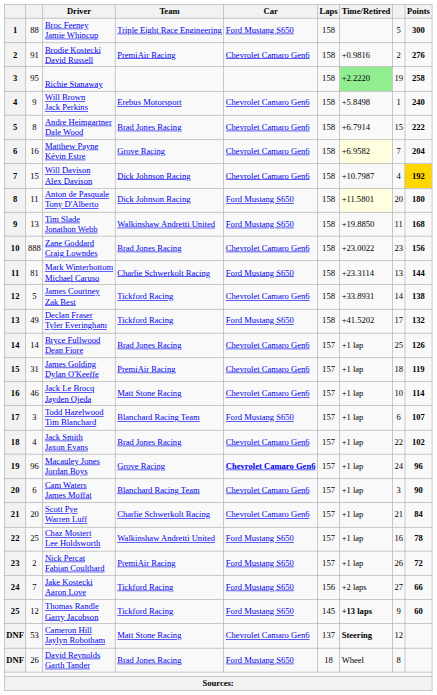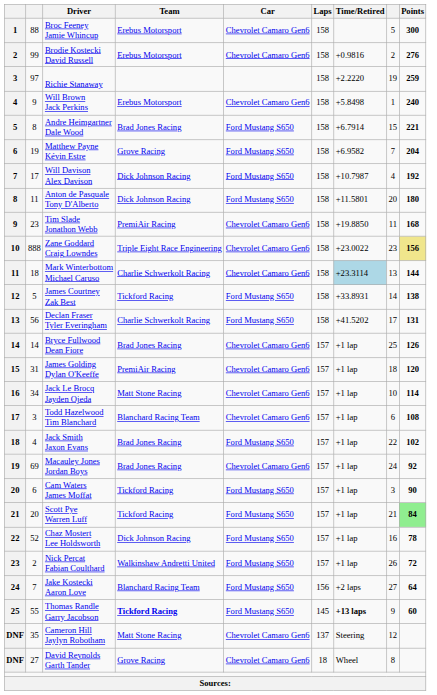 <table class="wikitable" style="font-size: 85%">
 <tr>
 <th></th>
 <th></th>
 <th>Driver</th>
 <th>Team</th>
 <th>Car</th>
 <th>Laps</th>
 <th>Time/Retired</th>
 <th></th>
 <th>Points</th>
 </tr>
 <tr>
 <th>1</th>
 <td align="center">88</td>
 <td> <a href='#'>Broc Feeney</a><br> <a href='#'>Jamie Whincup</a></td>
-<td><a href='#'>Triple Eight Race Engineering</a></td>
-<td><a href='#'>Ford Mustang S650</a></td>
+<td><a href='#'>Erebus Motorsport</a></td>
+<td><a href='#'>Chevrolet Camaro Gen6</a></td>
 <td align="center">158</td>
 <td></td>
 <td align="center">5</td>
 <td align="center"><strong>300</strong></td>
 </tr>
 <tr>
 <th>2</th>
-<td align="center">91</td>
+<td align="center">99</td>
 <td> <a href='#'>Brodie Kostecki</a><br> <a href='#'>David Russell</a></td>
-<td><a href='#'>PremiAir Racing</a></td>
+<td><a href='#'>Erebus Motorsport</a></td>
 <td><a href='#'>Chevrolet Camaro Gen6</a></td>
 <td align="center">158</td>
 <td>+0.9816</td>
 <td align="center">2</td>
 <td align="center"><strong>276</strong></td>
 </tr>
 <tr>
 <th>3</th>
-<td align="center">95</td>
+<td align="center">97</td>
 <td><br> <a href='#'>Richie Stanaway</a></td>
 <td></td>
 <td></td>
 <td align="center">158</td>
-<td style="background: lightgreen;">+2.2220</td>
+<td>+2.2220</td>
 <td align="center">19</td>
-<td align="center"><strong>258</strong></td>
+<td align="center"><strong>259</strong></td>
 </tr>
 <tr>
 <th>4</th>
 <td align="center">9</td>
 <td> <a href='#'>Will Brown</a><br> <a href='#'>Jack Perkins</a></td>
 <td><a href='#'>Erebus Motorsport</a></td>
 <td><a href='#'>Chevrolet Camaro Gen6</a></td>
 <td align="center">158</td>
 <td>+5.8498</td>
 <td align="center">1</td>
 <td align="center"><strong>240</strong></td>
 </tr>
 <tr>
 <th>5</th>
 <td align="center">8</td>
 <td> <a href='#'>Andre Heimgartner</a><br> <a href='#'>Dale Wood</a></td>
 <td><a href='#'>Brad Jones Racing</a></td>
-<td><a href='#'>Chevrolet Camaro Gen6</a></td>
+<td><a href='#'>Ford Mustang S650</a></td>
 <td align="center">158</td>
 <td>+6.7914</td>
 <td align="center">15</td>
-<td align="center"><strong>222</strong></td>
+<td align="center"><strong>221</strong></td>
 </tr>
 <tr>
 <th>6</th>
-<td align="center">16</td>
+<td align="center">19</td>
 <td> <a href='#'>Matthew Payne</a><br> <a href='#'>Kévin Estre</a></td>
 <td><a href='#'>Grove Racing</a></td>
-<td><a href='#'>Chevrolet Camaro Gen6</a></td>
+<td><a href='#'>Ford Mustang S650</a></td>
 <td align="center">158</td>
-<td style="background: lightyellow;">+6.9582</td>
+<td>+6.9582</td>
 <td align="center">7</td>
 <td align="center"><strong>204</strong></td>
 </tr>
 <tr>
 <th>7</th>
-<td align="center">15</td>
+<td align="center">17</td>
 <td> <a href='#'>Will Davison</a><br> <a href='#'>Alex Davison</a></td>
 <td><a href='#'>Dick Johnson Racing</a></td>
-<td><a href='#'>Chevrolet Camaro Gen6</a></td>
+<td><a href='#'>Ford Mustang S650</a></td>
 <td align="center">158</td>
 <td>+10.7987</td>
 <td align="center">4</td>
-<td align="center" style="background: gold;"><strong>192</strong></td>
+<td align="center"><strong>192</strong></td>
 </tr>
 <tr>
 <th>8</th>
 <td align="center">11</td>
 <td> <a href='#'>Anton de Pasquale</a><br> <a href='#'>Tony D'Alberto</a></td>
 <td><a href='#'>Dick Johnson Racing</a></td>
 <td><a href='#'>Ford Mustang S650</a></td>
 <td align="center">158</td>
-<td style="background: lightyellow;">+11.5801</td>
+<td>+11.5801</td>
 <td align="center">20</td>
 <td align="center"><strong>180</strong></td>
 </tr>
 <tr>
 <th>9</th>
-<td align="center">13</td>
+<td align="center">23</td>
 <td> <a href='#'>Tim Slade</a><br> <a href='#'>Jonathon Webb</a></td>
-<td><a href='#'>Walkinshaw Andretti United</a></td>
-<td><a href='#'>Ford Mustang S650</a></td>
+<td><a href='#'>PremiAir Racing</a></td>
+<td><a href='#'>Chevrolet Camaro Gen6</a></td>
 <td align="center">158</td>
 <td>+19.8850</td>
 <td align="center">11</td>
 <td align="center"><strong>168</strong></td>
 </tr>
 <tr>
 <th>10</th>
 <td align="center">888</td>
 <td> <a href='#'>Zane Goddard</a><br> <a href='#'>Craig Lowndes</a></td>
-<td><a href='#'>Brad Jones Racing</a></td>
+<td><a href='#'>Triple Eight Race Engineering</a></td>
 <td><a href='#'>Chevrolet Camaro Gen6</a></td>
 <td align="center">158</td>
 <td>+23.0022</td>
 <td align="center">23</td>
-<td align="center"><strong>156</strong></td>
+<td align="center" style="background: khaki;"><strong>156</strong></td>
 </tr>
 <tr>
 <th>11</th>
-<td align="center">81</td>
+<td align="center">18</td>
 <td> <a href='#'>Mark Winterbottom</a><br> <a href='#'>Michael Caruso</a></td>
 <td><a href='#'>Charlie Schwerkolt Racing</a></td>
-<td><a href='#'>Ford Mustang S650</a></td>
+<td><a href='#'>Chevrolet Camaro Gen6</a></td>
 <td align="center">158</td>
-<td>+23.3114</td>
+<td style="background: lightblue;">+23.3114</td>
 <td align="center">13</td>
 <td align="center"><strong>144</strong></td>
 </tr>
 <tr>
 <th>12</th>
 <td align="center">5</td>
 <td> <a href='#'>James Courtney</a><br> <a href='#'>Zak Best</a></td>
 <td><a href='#'>Tickford Racing</a></td>
-<td><a href='#'>Chevrolet Camaro Gen6</a></td>
+<td><a href='#'>Ford Mustang S650</a></td>
 <td align="center">158</td>
 <td>+33.8931</td>
 <td align="center">14</td>
 <td align="center"><strong>138</strong></td>
 </tr>
 <tr>
 <th>13</th>
-<td align="center">49</td>
+<td align="center">56</td>
 <td> <a href='#'>Declan Fraser</a><br> <a href='#'>Tyler Everingham</a></td>
-<td><a href='#'>Tickford Racing</a></td>
+<td><a href='#'>Charlie Schwerkolt Racing</a></td>
 <td><a href='#'>Ford Mustang S650</a></td>
 <td align="center">158</td>
 <td>+41.5202</td>
 <td align="center">17</td>
-<td align="center"><strong>132</strong></td>
+<td align="center"><strong>131</strong></td>
 </tr>
 <tr>
 <th>14</th>
 <td align="center">14</td>
 <td> <a href='#'>Bryce Fullwood</a><br> <a href='#'>Dean Fiore</a></td>
 <td><a href='#'>Brad Jones Racing</a></td>
 <td><a href='#'>Chevrolet Camaro Gen6</a></td>
 <td align="center">157</td>
 <td>+1 lap</td>
 <td align="center">25</td>
 <td align="center"><strong>126</strong></td>
 </tr>
 <tr>
 <th>15</th>
 <td align="center">31</td>
 <td> <a href='#'>James Golding</a><br> <a href='#'>Dylan O'Keeffe</a></td>
 <td><a href='#'>PremiAir Racing</a></td>
 <td><a href='#'>Chevrolet Camaro Gen6</a></td>
 <td align="center">157</td>
 <td>+1 lap</td>
 <td align="center">18</td>
-<td align="center"><strong>119</strong></td>
+<td align="center"><strong>120</strong></td>
 </tr>
 <tr>
 <th>16</th>
-<td align="center">46</td>
+<td align="center">34</td>
 <td> <a href='#'>Jack Le Brocq</a><br> <a href='#'>Jayden Ojeda</a></td>
 <td><a href='#'>Matt Stone Racing</a></td>
 <td><a href='#'>Chevrolet Camaro Gen6</a></td>
 <td align="center">157</td>
 <td>+1 lap</td>
 <td align="center">10</td>
 <td align="center"><strong>114</strong></td>
 </tr>
 <tr>
 <th>17</th>
 <td align="center">3</td>
 <td> <a href='#'>Todd Hazelwood</a><br> <a href='#'>Tim Blanchard</a></td>
 <td><a href='#'>Blanchard Racing Team</a></td>
-<td><a href='#'>Ford Mustang S650</a></td>
+<td><a href='#'>Chevrolet Camaro Gen6</a></td>
 <td align="center">157</td>
 <td>+1 lap</td>
 <td align="center">6</td>
-<td align="center"><strong>107</strong></td>
+<td align="center"><strong>108</strong></td>
 </tr>
 <tr>
 <th>18</th>
 <td align="center">4</td>
 <td> <a href='#'>Jack Smith</a><br> <a href='#'>Jaxon Evans</a></td>
 <td><a href='#'>Brad Jones Racing</a></td>
-<td><a href='#'>Chevrolet Camaro Gen6</a></td>
+<td><a href='#'>Ford Mustang S650</a></td>
 <td align="center">157</td>
 <td>+1 lap</td>
 <td align="center">22</td>
 <td align="center"><strong>102</strong></td>
 </tr>
 <tr>
 <th>19</th>
-<td align="center">96</td>
+<td align="center">69</td>
 <td> <a href='#'>Macauley Jones</a><br> <a href='#'>Jordan Boys</a></td>
-<td><a href='#'>Grove Racing</a></td>
-<td><strong><a href='#'>Chevrolet Camaro Gen6</a></strong></td>
+<td><a href='#'>Brad Jones Racing</a></td>
+<td><a href='#'>Chevrolet Camaro Gen6</a></td>
 <td align="center">157</td>
 <td>+1 lap</td>
 <td align="center">24</td>
-<td align="center"><strong>96</strong></td>
+<td align="center"><strong>92</strong></td>
 </tr>
 <tr>
 <th>20</th>
 <td align="center">6</td>
 <td> <a href='#'>Cam Waters</a><br> <a href='#'>James Moffat</a></td>
-<td><a href='#'>Blanchard Racing Team</a></td>
-<td><a href='#'>Chevrolet Camaro Gen6</a></td>
+<td><a href='#'>Tickford Racing</a></td>
+<td><a href='#'>Ford Mustang S650</a></td>
 <td align="center">157</td>
 <td>+1 lap</td>
 <td align="center">3</td>
 <td align="center"><strong>90</strong></td>
 </tr>
 <tr>
 <th>21</th>
 <td align="center">20</td>
 <td> <a href='#'>Scott Pye</a><br> <a href='#'>Warren Luff</a></td>
-<td><a href='#'>Charlie Schwerkolt Racing</a></td>
-<td><a href='#'>Chevrolet Camaro Gen6</a></td>
+<td><a href='#'>Tickford Racing</a></td>
+<td><a href='#'>Ford Mustang S650</a></td>
 <td align="center">157</td>
 <td>+1 lap</td>
 <td align="center">21</td>
-<td align="center"><strong>84</strong></td>
+<td align="center" style="background: lightgreen;"><strong>84</strong></td>
 </tr>
 <tr>
 <th>22</th>
-<td align="center">25</td>
+<td align="center">52</td>
 <td> <a href='#'>Chaz Mostert</a><br> <a href='#'>Lee Holdsworth</a></td>
-<td><a href='#'>Walkinshaw Andretti United</a></td>
+<td><a href='#'>Dick Johnson Racing</a></td>
 <td><a href='#'>Ford Mustang S650</a></td>
 <td align="center">157</td>
 <td>+1 lap</td>
 <td align="center">16</td>
 <td align="center"><strong>78</strong></td>
 </tr>
 <tr>
 <th>23</th>
 <td align="center">2</td>
 <td> <a href='#'>Nick Percat</a><br> <a href='#'>Fabian Coulthard</a></td>
-<td><a href='#'>PremiAir Racing</a></td>
+<td><a href='#'>Walkinshaw Andretti United</a></td>
 <td><a href='#'>Ford Mustang S650</a></td>
 <td align="center">157</td>
 <td>+1 lap</td>
 <td align="center">26</td>
 <td align="center"><strong>72</strong></td>
 </tr>
 <tr>
 <th>24</th>
 <td align="center">7</td>
 <td> <a href='#'>Jake Kostecki</a><br> <a href='#'>Aaron Love</a></td>
-<td><a href='#'>Tickford Racing</a></td>
+<td><a href='#'>Blanchard Racing Team</a></td>
 <td><a href='#'>Ford Mustang S650</a></td>
 <td align="center">156</td>
 <td>+2 laps</td>
 <td align="center">27</td>
-<td align="center"><strong>66</strong></td>
+<td align="center"><strong>64</strong></td>
 </tr>
 <tr>
 <th>25</th>
-<td align="center">12</td>
+<td align="center">55</td>
 <td> <a href='#'>Thomas Randle</a><br> <a href='#'>Garry Jacobson</a></td>
-<td><a href='#'>Tickford Racing</a></td>
+<td><strong><a href='#'>Tickford Racing</a></strong></td>
 <td><a href='#'>Ford Mustang S650</a></td>
 <td align="center">145</td>
 <td><strong>+13 laps</strong></td>
 <td align="center">9</td>
 <td align="center"><strong>60</strong></td>
 </tr>
 <tr>
 <th>DNF</th>
-<td align="center">53</td>
+<td align="center">35</td>
 <td> <a href='#'>Cameron Hill</a><br> <a href='#'>Jaylyn Robotham</a></td>
 <td><a href='#'>Matt Stone Racing</a></td>
 <td><a href='#'>Chevrolet Camaro Gen6</a></td>
 <td align="center">137</td>
-<td><strong>Steering</strong></td>
+<td>Steering</td>
 <td align="center">12</td>
 <td></td>
 </tr>
 <tr>
 <th>DNF</th>
-<td align="center">26</td>
+<td align="center">27</td>
 <td> <a href='#'>David Reynolds</a><br> <a href='#'>Garth Tander</a></td>
-<td><a href='#'>Brad Jones Racing</a></td>
-<td><a href='#'>Ford Mustang S650</a></td>
+<td><a href='#'>Grove Racing</a></td>
+<td><a href='#'>Chevrolet Camaro Gen6</a></td>
 <td align="center">18</td>
 <td>Wheel</td>
 <td align="center">8</td>
 <td></td>
 </tr>
 <tr>
 <td colspan="9" align="center"></td>
 </tr>
 <tr>
 <th colspan="9">Sources:</th>
 </tr>
 </table>
